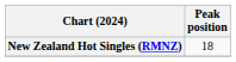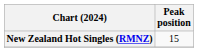 <table class="wikitable sortable plainrowheaders" style="text-align:center">
 <tr>
 <th scope="col">Chart (2024)</th>
 <th scope="col">Peak<br>position</th>
 </tr>
 <tr>
 <th scope="row">New Zealand Hot Singles (<a href='#'>RMNZ</a>)</th>
-<td>18</td>
+<td>15</td>
 </tr>
 <tr>
 </tr>
 <tr>
 </tr>
 <tr>
 </tr>
 <tr>
 </tr>
 </table>
